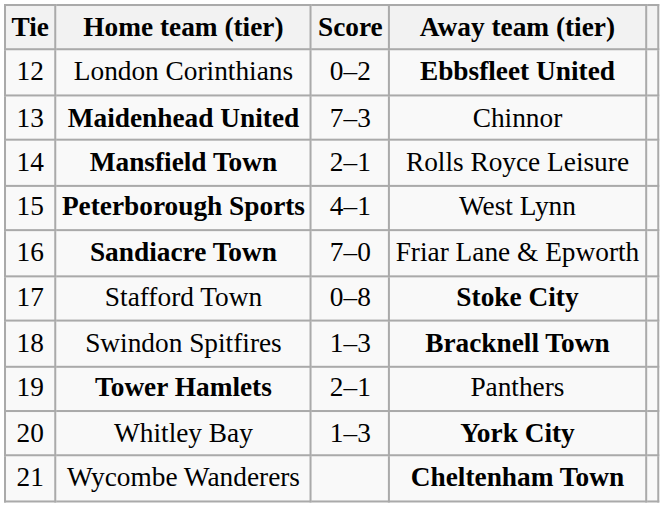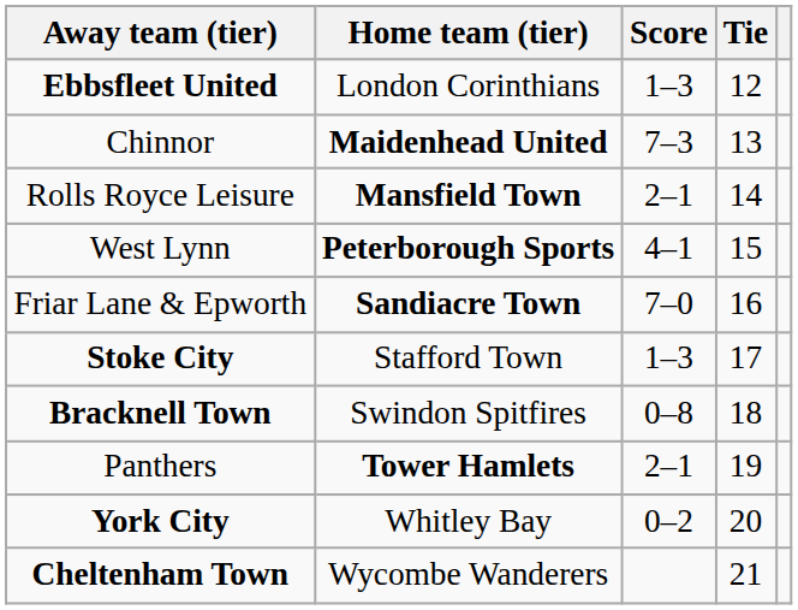 <table class="wikitable" style="text-align:center; font-size:85%">
 <tr>
-<th>Tie</th>
+<th>Away team (tier)</th>
 <th>Home team (tier)</th>
 <th>Score</th>
-<th>Away team (tier)</th>
+<th>Tie</th>
 <th></th>
 </tr>
 <tr>
+<td><strong>Ebbsfleet United</strong></td>
+<td>London Corinthians</td>
+<td align="center">1–3</td>
 <td align="center">12</td>
-<td>London Corinthians</td>
-<td align="center">0–2</td>
-<td><strong>Ebbsfleet United</strong></td>
 <td></td>
 </tr>
 <tr>
-<td align="center">13</td>
+<td>Chinnor</td>
 <td><strong>Maidenhead United</strong></td>
 <td align="center">7–3</td>
-<td>Chinnor</td>
+<td align="center">13</td>
 <td></td>
 </tr>
 <tr>
-<td align="center">14</td>
+<td>Rolls Royce Leisure</td>
 <td><strong>Mansfield Town</strong></td>
 <td align="center">2–1 </td>
-<td>Rolls Royce Leisure</td>
+<td align="center">14</td>
 <td></td>
 </tr>
 <tr>
-<td align="center">15</td>
+<td>West Lynn</td>
 <td><strong>Peterborough Sports</strong></td>
 <td align="center">4–1</td>
-<td>West Lynn</td>
+<td align="center">15</td>
 <td></td>
 </tr>
 <tr>
-<td align="center">16</td>
+<td>Friar Lane & Epworth</td>
 <td><strong>Sandiacre Town</strong></td>
 <td align="center">7–0</td>
-<td>Friar Lane & Epworth</td>
+<td align="center">16</td>
 <td></td>
 </tr>
 <tr>
+<td><strong>Stoke City</strong></td>
+<td>Stafford Town</td>
+<td align="center">1–3</td>
 <td align="center">17</td>
-<td>Stafford Town</td>
-<td align="center">0–8</td>
-<td><strong>Stoke City</strong></td>
 <td></td>
 </tr>
 <tr>
+<td><strong>Bracknell Town</strong></td>
+<td>Swindon Spitfires</td>
+<td align="center">0–8</td>
 <td align="center">18</td>
-<td>Swindon Spitfires</td>
-<td align="center">1–3</td>
-<td><strong>Bracknell Town</strong></td>
 <td></td>
 </tr>
 <tr>
-<td align="center">19</td>
+<td>Panthers</td>
 <td><strong>Tower Hamlets</strong></td>
 <td align="center">2–1</td>
-<td>Panthers</td>
+<td align="center">19</td>
 <td></td>
 </tr>
 <tr>
+<td><strong>York City</strong></td>
+<td>Whitley Bay</td>
+<td align="center">0–2</td>
 <td align="center">20</td>
-<td>Whitley Bay</td>
-<td align="center">1–3</td>
-<td><strong>York City</strong></td>
 <td></td>
 </tr>
 <tr>
-<td align="center">21</td>
+<td><strong>Cheltenham Town</strong></td>
 <td>Wycombe Wanderers</td>
 <td align="center"></td>
-<td><strong>Cheltenham Town</strong></td>
+<td align="center">21</td>
 <td></td>
 </tr>
 </table>
